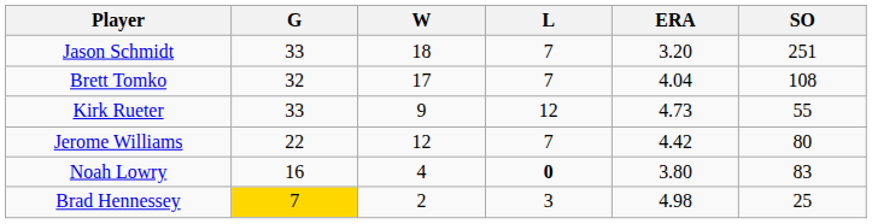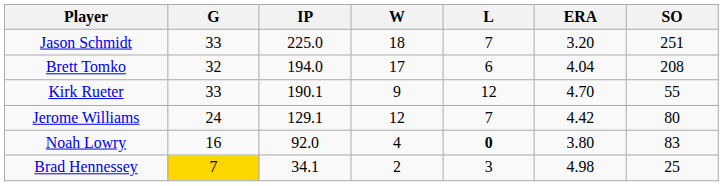 <table class="wikitable sortable">
 <tr>
 <th bgcolor="#DDDDFF" width="16%">Player</th>
 <th bgcolor="#DDDDFF" width="9%">G</th>
+<th bgcolor="#DDDDFF" width="9%">IP</th>
 <th bgcolor="#DDDDFF" width="9%">W</th>
 <th bgcolor="#DDDDFF" width="9%">L</th>
 <th bgcolor="#DDDDFF" width="9%">ERA</th>
 <th bgcolor="#DDDDFF" width="9%">SO</th>
 </tr>
 <tr align=center>
 <td><a href='#'>Jason Schmidt</a></td>
 <td>33</td>
+<td>225.0</td>
 <td>18</td>
 <td>7</td>
 <td>3.20</td>
 <td>251</td>
 </tr>
 <tr align=center>
 <td><a href='#'>Brett Tomko</a></td>
 <td>32</td>
+<td>194.0</td>
 <td>17</td>
-<td>7</td>
+<td>6</td>
 <td>4.04</td>
-<td>108</td>
+<td>208</td>
 </tr>
 <tr align=center>
 <td><a href='#'>Kirk Rueter</a></td>
 <td>33</td>
+<td>190.1</td>
 <td>9</td>
 <td>12</td>
-<td>4.73</td>
+<td>4.70</td>
 <td>55</td>
 </tr>
 <tr align=center>
 <td><a href='#'>Jerome Williams</a></td>
-<td>22</td>
+<td>24</td>
+<td>129.1</td>
 <td>12</td>
 <td>7</td>
 <td>4.42</td>
 <td>80</td>
 </tr>
 <tr align=center>
 <td><a href='#'>Noah Lowry</a></td>
 <td>16</td>
+<td>92.0</td>
 <td>4</td>
 <td><strong>0</strong></td>
 <td>3.80</td>
 <td>83</td>
 </tr>
 <tr align=center>
 <td><a href='#'>Brad Hennessey</a></td>
 <td style="background: gold;">7</td>
+<td>34.1</td>
 <td>2</td>
 <td>3</td>
 <td>4.98</td>
 <td>25</td>
 </tr>
 </table>
